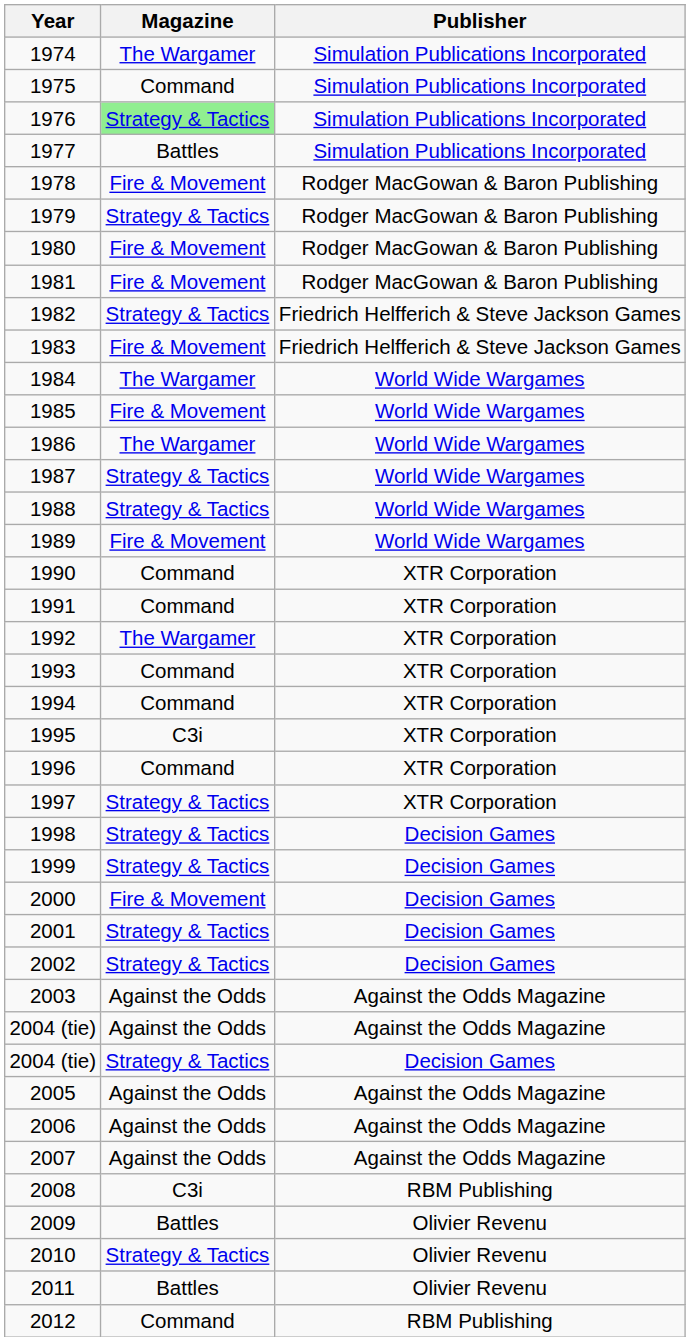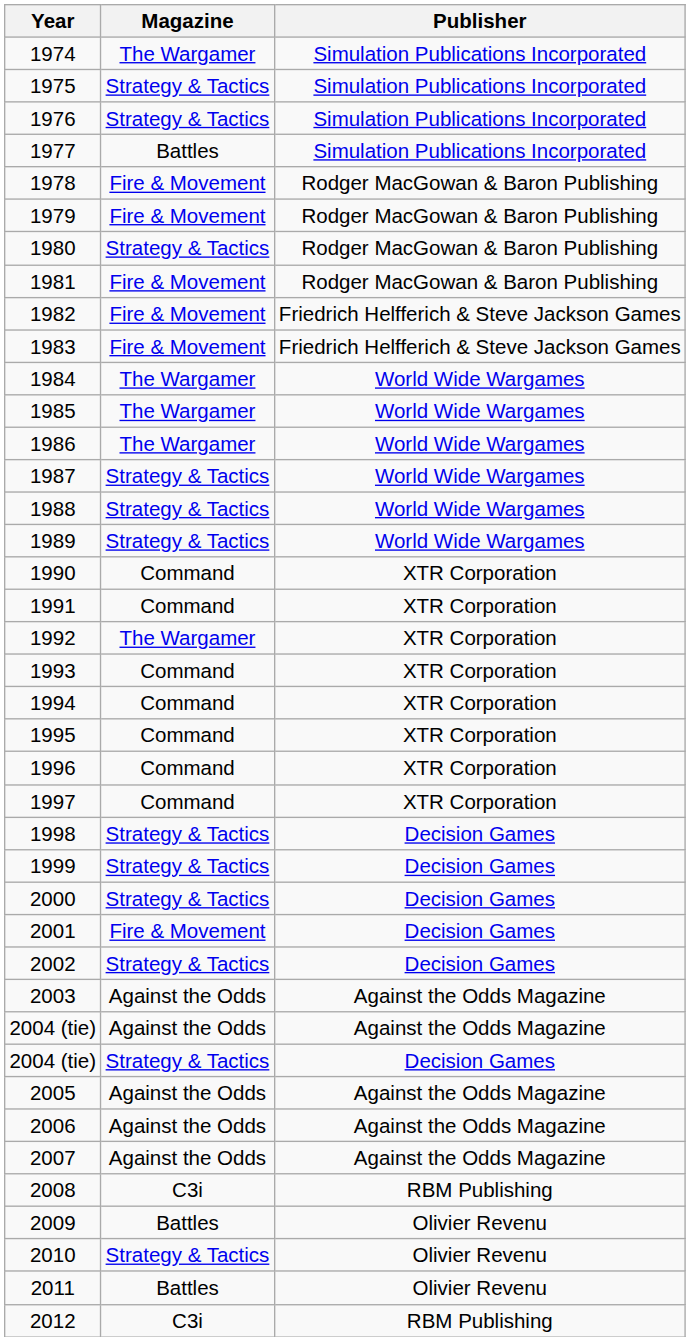 <table class="wikitable" style="font-size: 95%">
 <tr>
 <th>Year</th>
 <th>Magazine</th>
 <th>Publisher</th>
 </tr>
 <tr align="center">
 <td>1974</td>
 <td><a href='#'>The Wargamer</a></td>
 <td><a href='#'>Simulation Publications Incorporated</a></td>
 </tr>
 <tr align="center">
 <td>1975</td>
-<td>Command</td>
+<td><a href='#'>Strategy & Tactics</a></td>
 <td><a href='#'>Simulation Publications Incorporated</a></td>
 </tr>
 <tr align="center">
 <td>1976</td>
-<td style="background: lightgreen;"><a href='#'>Strategy & Tactics</a></td>
+<td><a href='#'>Strategy & Tactics</a></td>
 <td><a href='#'>Simulation Publications Incorporated</a></td>
 </tr>
 <tr align="center">
 <td>1977</td>
 <td>Battles</td>
 <td><a href='#'>Simulation Publications Incorporated</a></td>
 </tr>
 <tr align="center">
 <td>1978</td>
 <td><a href='#'>Fire & Movement</a></td>
 <td>Rodger MacGowan & Baron Publishing</td>
 </tr>
 <tr align="center">
 <td>1979</td>
-<td><a href='#'>Strategy & Tactics</a></td>
+<td><a href='#'>Fire & Movement</a></td>
 <td>Rodger MacGowan & Baron Publishing</td>
 </tr>
 <tr align="center">
 <td>1980</td>
-<td><a href='#'>Fire & Movement</a></td>
+<td><a href='#'>Strategy & Tactics</a></td>
 <td>Rodger MacGowan & Baron Publishing</td>
 </tr>
 <tr align="center">
 <td>1981</td>
 <td><a href='#'>Fire & Movement</a></td>
 <td>Rodger MacGowan & Baron Publishing</td>
 </tr>
 <tr align="center">
 <td>1982</td>
-<td><a href='#'>Strategy & Tactics</a></td>
+<td><a href='#'>Fire & Movement</a></td>
 <td>Friedrich Helfferich & Steve Jackson Games</td>
 </tr>
 <tr align="center">
 <td>1983</td>
 <td><a href='#'>Fire & Movement</a></td>
 <td>Friedrich Helfferich & Steve Jackson Games</td>
 </tr>
 <tr align="center">
 <td>1984</td>
 <td><a href='#'>The Wargamer</a></td>
 <td><a href='#'>World Wide Wargames</a></td>
 </tr>
 <tr align="center">
 <td>1985</td>
-<td><a href='#'>Fire & Movement</a></td>
+<td><a href='#'>The Wargamer</a></td>
 <td><a href='#'>World Wide Wargames</a></td>
 </tr>
 <tr align="center">
 <td>1986</td>
 <td><a href='#'>The Wargamer</a></td>
 <td><a href='#'>World Wide Wargames</a></td>
 </tr>
 <tr align="center">
 <td>1987</td>
 <td><a href='#'>Strategy & Tactics</a></td>
 <td><a href='#'>World Wide Wargames</a></td>
 </tr>
 <tr align="center">
 <td>1988</td>
 <td><a href='#'>Strategy & Tactics</a></td>
 <td><a href='#'>World Wide Wargames</a></td>
 </tr>
 <tr align="center">
 <td>1989</td>
-<td><a href='#'>Fire & Movement</a></td>
+<td><a href='#'>Strategy & Tactics</a></td>
 <td><a href='#'>World Wide Wargames</a></td>
 </tr>
 <tr align="center">
 <td>1990</td>
 <td>Command</td>
 <td>XTR Corporation</td>
 </tr>
 <tr align="center">
 <td>1991</td>
 <td>Command</td>
 <td>XTR Corporation</td>
 </tr>
 <tr align="center">
 <td>1992</td>
 <td><a href='#'>The Wargamer</a></td>
 <td>XTR Corporation</td>
 </tr>
 <tr align="center">
 <td>1993</td>
 <td>Command</td>
 <td>XTR Corporation</td>
 </tr>
 <tr align="center">
 <td>1994</td>
 <td>Command</td>
 <td>XTR Corporation</td>
 </tr>
 <tr align="center">
 <td>1995</td>
-<td>C3i</td>
+<td>Command</td>
 <td>XTR Corporation</td>
 </tr>
 <tr align="center">
 <td>1996</td>
 <td>Command</td>
 <td>XTR Corporation</td>
 </tr>
 <tr align="center">
 <td>1997</td>
-<td><a href='#'>Strategy & Tactics</a></td>
+<td>Command</td>
 <td>XTR Corporation</td>
 </tr>
 <tr align="center">
 <td>1998</td>
 <td><a href='#'>Strategy & Tactics</a></td>
 <td><a href='#'>Decision Games</a></td>
 </tr>
 <tr align="center">
 <td>1999</td>
 <td><a href='#'>Strategy & Tactics</a></td>
 <td><a href='#'>Decision Games</a></td>
 </tr>
 <tr align="center">
 <td>2000</td>
-<td><a href='#'>Fire & Movement</a></td>
+<td><a href='#'>Strategy & Tactics</a></td>
 <td><a href='#'>Decision Games</a></td>
 </tr>
 <tr align="center">
 <td>2001</td>
-<td><a href='#'>Strategy & Tactics</a></td>
+<td><a href='#'>Fire & Movement</a></td>
 <td><a href='#'>Decision Games</a></td>
 </tr>
 <tr align="center">
 <td>2002</td>
 <td><a href='#'>Strategy & Tactics</a></td>
 <td><a href='#'>Decision Games</a></td>
 </tr>
 <tr align="center">
 <td>2003</td>
 <td>Against the Odds</td>
 <td>Against the Odds Magazine</td>
 </tr>
 <tr align="center">
 <td>2004 (tie)</td>
 <td>Against the Odds</td>
 <td>Against the Odds Magazine</td>
 </tr>
 <tr align="center">
 <td>2004 (tie)</td>
 <td><a href='#'>Strategy & Tactics</a></td>
 <td><a href='#'>Decision Games</a></td>
 </tr>
 <tr align="center">
 <td>2005</td>
 <td>Against the Odds</td>
 <td>Against the Odds Magazine</td>
 </tr>
 <tr align="center">
 <td>2006</td>
 <td>Against the Odds</td>
 <td>Against the Odds Magazine</td>
 </tr>
 <tr align="center">
 <td>2007</td>
 <td>Against the Odds</td>
 <td>Against the Odds Magazine</td>
 </tr>
 <tr align="center">
 <td>2008</td>
 <td>C3i</td>
 <td>RBM Publishing</td>
 </tr>
 <tr align="center">
 <td>2009</td>
 <td>Battles</td>
 <td>Olivier Revenu</td>
 </tr>
 <tr align="center">
 <td>2010</td>
 <td><a href='#'>Strategy & Tactics</a></td>
 <td>Olivier Revenu</td>
 </tr>
 <tr align="center">
 <td>2011</td>
 <td>Battles</td>
 <td>Olivier Revenu</td>
 </tr>
 <tr align="center">
 <td>2012</td>
-<td>Command</td>
+<td>C3i</td>
 <td>RBM Publishing</td>
 </tr>
 </table>
